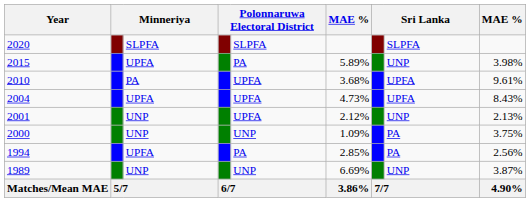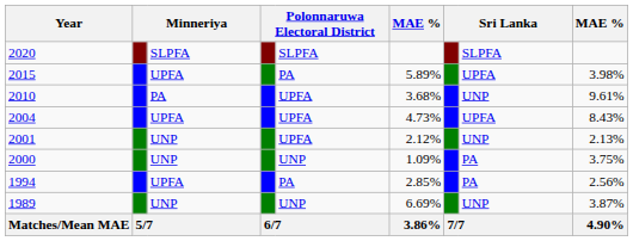 <table class="wikitable">
 <tr>
 <th>Year</th>
 <th colspan="2" width="144px">Minneriya</th>
 <th colspan="2" width="144px"><a href='#'>Polonnaruwa Electoral District</a></th>
 <th><a href='#'>MAE</a> %</th>
 <th colspan="2" width="144px">Sri Lanka</th>
 <th>MAE %</th>
 </tr>
 <tr>
 <td><a href='#'>2020</a></td>
 <td style="background-color:maroon;" width="10px"></td>
 <td style="text-align:left;"><a href='#'>SLPFA</a></td>
 <td style="background-color:maroon;" width="10px"></td>
 <td style="text-align:left;"><a href='#'>SLPFA</a></td>
 <td style="text-align:right;"></td>
 <td style="background-color:maroon;" width="10px"></td>
 <td style="text-align:left;"><a href='#'>SLPFA</a></td>
 <td style="text-align:right;"></td>
 </tr>
 <tr>
 <td><a href='#'>2015</a></td>
 <td style="background-color:blue;" width="10px"></td>
 <td style="text-align:left;"><a href='#'>UPFA</a></td>
 <td style="background-color:green;" width="10px"></td>
 <td style="text-align:left;"><a href='#'>PA</a></td>
 <td style="text-align:right;">5.89%</td>
 <td style="background-color:green;" width="10px"></td>
-<td style="text-align:left;"><a href='#'>UNP</a></td>
+<td style="text-align:left;"><a href='#'>UPFA</a></td>
 <td style="text-align:right;">3.98%</td>
 </tr>
 <tr>
 <td><a href='#'>2010</a></td>
 <td style="background-color:blue;" width="10px"></td>
 <td style="text-align:left;"><a href='#'>PA</a></td>
 <td style="background-color:blue;" width="10px"></td>
 <td style="text-align:left;"><a href='#'>UPFA</a></td>
 <td style="text-align:right;">3.68%</td>
 <td style="background-color:blue;" width="10px"></td>
-<td style="text-align:left;"><a href='#'>UPFA</a></td>
+<td style="text-align:left;"><a href='#'>UNP</a></td>
 <td style="text-align:right;">9.61%</td>
 </tr>
 <tr>
 <td><a href='#'>2004</a></td>
 <td style="background-color:blue;" width="10px"></td>
 <td style="text-align:left;"><a href='#'>UPFA</a></td>
 <td style="background-color:blue;" width="10px"></td>
 <td style="text-align:left;"><a href='#'>UPFA</a></td>
 <td style="text-align:right;">4.73%</td>
 <td style="background-color:blue;" width="10px"></td>
 <td style="text-align:left;"><a href='#'>UPFA</a></td>
 <td style="text-align:right;">8.43%</td>
 </tr>
 <tr>
 <td><a href='#'>2001</a></td>
 <td style="background-color:green;" width="10px"></td>
 <td style="text-align:left;"><a href='#'>UNP</a></td>
 <td style="background-color:green;" width="10px"></td>
 <td style="text-align:left;"><a href='#'>UPFA</a></td>
 <td style="text-align:right;">2.12%</td>
 <td style="background-color:green;" width="10px"></td>
 <td style="text-align:left;"><a href='#'>UNP</a></td>
 <td style="text-align:right;">2.13%</td>
 </tr>
 <tr>
 <td><a href='#'>2000</a></td>
 <td style="background-color:green;" width="10px"></td>
 <td style="text-align:left;"><a href='#'>UNP</a></td>
 <td style="background-color:green;" width="10px"></td>
 <td style="text-align:left;"><a href='#'>UNP</a></td>
 <td style="text-align:right;">1.09%</td>
 <td style="background-color:blue;" width="10px"></td>
 <td style="text-align:left;"><a href='#'>PA</a></td>
 <td style="text-align:right;">3.75%</td>
 </tr>
 <tr>
 <td><a href='#'>1994</a></td>
 <td style="background-color:blue;" width="10px"></td>
 <td style="text-align:left;"><a href='#'>UPFA</a></td>
 <td style="background-color:blue;" width="10px"></td>
 <td style="text-align:left;"><a href='#'>PA</a></td>
 <td style="text-align:right;">2.85%</td>
 <td style="background-color:blue;" width="10px"></td>
 <td style="text-align:left;"><a href='#'>PA</a></td>
 <td style="text-align:right;">2.56%</td>
 </tr>
 <tr>
 <td><a href='#'>1989</a></td>
 <td style="background-color:green;" width="10px"></td>
 <td style="text-align:left;"><a href='#'>UNP</a></td>
 <td style="background-color:green;" width="10px"></td>
 <td style="text-align:left;"><a href='#'>UNP</a></td>
 <td style="text-align:right;">6.69%</td>
 <td style="background-color:green;" width="10px"></td>
 <td style="text-align:left;"><a href='#'>UNP</a></td>
 <td style="text-align:right;">3.87%</td>
 </tr>
 <tr>
 <th>Matches/Mean MAE</th>
 <th style="text-align:left;"colspan="2" width="144px">5/7</th>
 <th style="text-align:left;"colspan="2" width="144px">6/7</th>
 <th style="text-align:right;">3.86%</th>
 <th style="text-align:left;"colspan="2" width="144px">7/7</th>
 <th style="text-align:right;">4.90%</th>
 </tr>
 </table>
